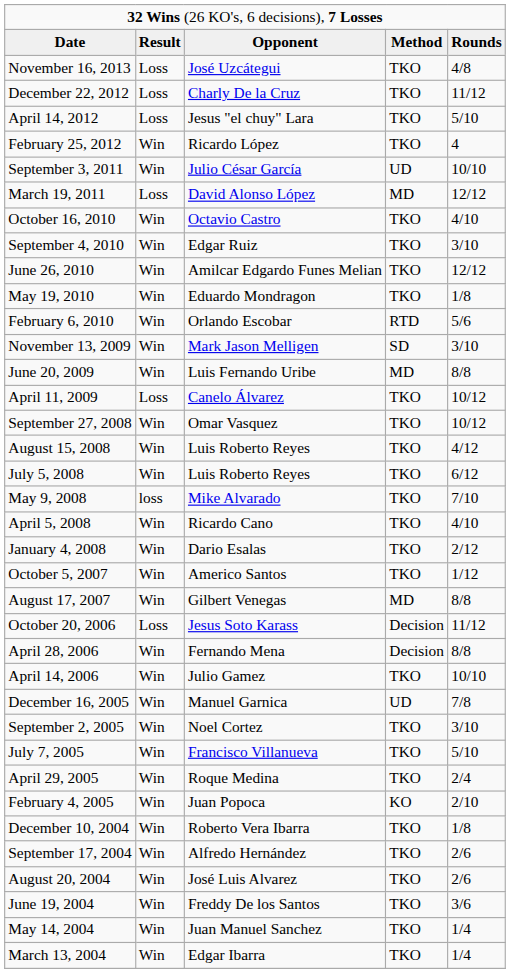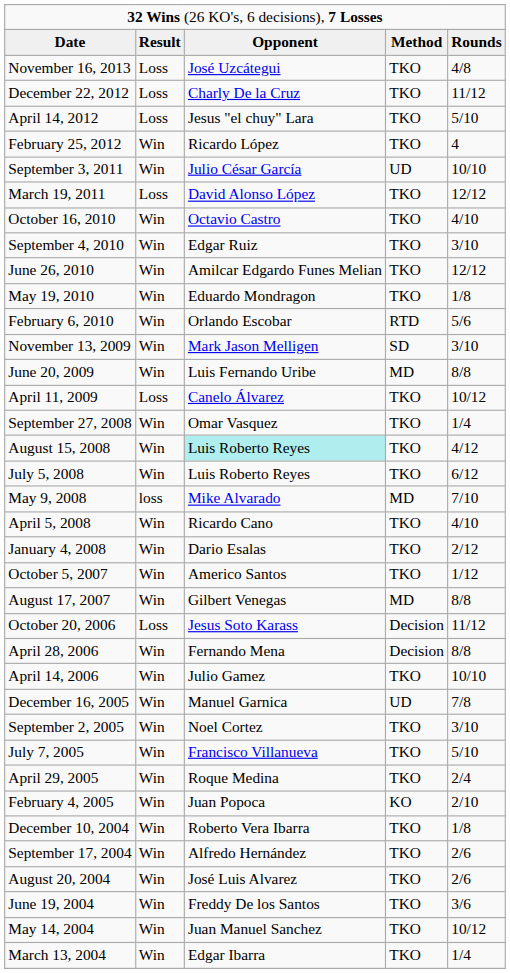 <table class="wikitable" style="margin:0.5em auto; font-size:85%">
 <tr>
 <td style="text-align: center" colspan=8><strong>32 Wins</strong> (26 KO's, 6 decisions), <strong>7 Losses</strong></td>
 </tr>
 <tr>
 <td align="center" style="border-style: none none solid solid; background: #f0f0f0"><strong>Date</strong></td>
 <td align="center" style="border-style: none none solid solid; background: #f0f0f0"><strong>Result</strong></td>
 <td align="center" style="border-style: none none solid solid; background: #f0f0f0"><strong>Opponent</strong></td>
 <td align="center" style="border-style: none none solid solid; background: #f0f0f0"><strong>Method</strong></td>
 <td align="center" style="border-style: none none solid solid; background: #f0f0f0"><strong>Rounds</strong></td>
 </tr>
 <tr>
 <td>November 16, 2013</td>
 <td> Loss</td>
 <td> <a href='#'>José Uzcátegui</a></td>
 <td>TKO</td>
 <td>4/8</td>
 </tr>
 <tr>
 <td>December 22, 2012</td>
 <td> Loss</td>
 <td> <a href='#'>Charly De la Cruz</a></td>
 <td>TKO</td>
 <td>11/12</td>
 </tr>
 <tr>
 <td>April 14, 2012</td>
 <td> Loss</td>
 <td> Jesus "el chuy" Lara</td>
 <td>TKO</td>
 <td>5/10</td>
 </tr>
 <tr>
 <td>February 25, 2012</td>
 <td> Win</td>
 <td> Ricardo López</td>
 <td>TKO</td>
 <td>4</td>
 </tr>
 <tr>
 <td>September 3, 2011</td>
 <td> Win</td>
 <td> <a href='#'>Julio César García</a></td>
 <td>UD</td>
 <td>10/10</td>
 </tr>
 <tr>
 <td>March 19, 2011</td>
 <td> Loss</td>
 <td> <a href='#'>David Alonso López</a></td>
-<td>MD</td>
+<td>TKO</td>
 <td>12/12</td>
 </tr>
 <tr>
 <td>October 16, 2010</td>
 <td> Win</td>
 <td> <a href='#'>Octavio Castro</a></td>
 <td>TKO</td>
 <td>4/10</td>
 </tr>
 <tr>
 <td>September 4, 2010</td>
 <td> Win</td>
 <td> Edgar Ruiz</td>
 <td>TKO</td>
 <td>3/10</td>
 </tr>
 <tr>
 <td>June 26, 2010</td>
 <td> Win</td>
 <td> Amilcar Edgardo Funes Melian</td>
 <td>TKO</td>
 <td>12/12</td>
 </tr>
 <tr>
 <td>May 19, 2010</td>
 <td> Win</td>
 <td> Eduardo Mondragon</td>
 <td>TKO</td>
 <td>1/8</td>
 </tr>
 <tr>
 <td>February 6, 2010</td>
 <td> Win</td>
 <td> Orlando Escobar</td>
 <td>RTD</td>
 <td>5/6</td>
 </tr>
 <tr>
 <td>November 13, 2009</td>
 <td> Win</td>
 <td> <a href='#'>Mark Jason Melligen</a></td>
 <td>SD</td>
 <td>3/10</td>
 </tr>
 <tr>
 <td>June 20, 2009</td>
 <td> Win</td>
 <td> Luis Fernando Uribe</td>
 <td>MD</td>
 <td>8/8</td>
 </tr>
 <tr>
 <td>April 11, 2009</td>
 <td> Loss</td>
 <td> <a href='#'>Canelo Álvarez</a></td>
 <td>TKO</td>
 <td>10/12</td>
 </tr>
 <tr>
 <td>September 27, 2008</td>
 <td> Win</td>
 <td> Omar Vasquez</td>
 <td>TKO</td>
-<td>10/12</td>
+<td>1/4</td>
 </tr>
 <tr>
 <td>August 15, 2008</td>
 <td> Win</td>
-<td> Luis Roberto Reyes</td>
+<td style="background: paleturquoise;"> Luis Roberto Reyes</td>
 <td>TKO</td>
 <td>4/12</td>
 </tr>
 <tr>
 <td>July 5, 2008</td>
 <td> Win</td>
 <td> Luis Roberto Reyes</td>
 <td>TKO</td>
 <td>6/12</td>
 </tr>
 <tr>
 <td>May 9, 2008</td>
 <td> loss</td>
 <td> <a href='#'>Mike Alvarado</a></td>
-<td>TKO</td>
+<td>MD</td>
 <td>7/10</td>
 </tr>
 <tr>
 <td>April 5, 2008</td>
 <td> Win</td>
 <td> Ricardo Cano</td>
 <td>TKO</td>
 <td>4/10</td>
 </tr>
 <tr>
 <td>January 4, 2008</td>
 <td> Win</td>
 <td> Dario Esalas</td>
 <td>TKO</td>
 <td>2/12</td>
 </tr>
 <tr>
 <td>October 5, 2007</td>
 <td> Win</td>
 <td> Americo Santos</td>
 <td>TKO</td>
 <td>1/12</td>
 </tr>
 <tr>
 <td>August 17, 2007</td>
 <td> Win</td>
 <td> Gilbert Venegas</td>
 <td>MD</td>
 <td>8/8</td>
 </tr>
 <tr>
 <td>October 20, 2006</td>
 <td> Loss</td>
 <td> <a href='#'>Jesus Soto Karass</a></td>
 <td>Decision</td>
 <td>11/12</td>
 </tr>
 <tr>
 <td>April 28, 2006</td>
 <td> Win</td>
 <td> Fernando Mena</td>
 <td>Decision</td>
 <td>8/8</td>
 </tr>
 <tr>
 <td>April 14, 2006</td>
 <td> Win</td>
 <td> Julio Gamez</td>
 <td>TKO</td>
 <td>10/10</td>
 </tr>
 <tr>
 <td>December 16, 2005</td>
 <td> Win</td>
 <td> Manuel Garnica</td>
 <td>UD</td>
 <td>7/8</td>
 </tr>
 <tr>
 <td>September 2, 2005</td>
 <td> Win</td>
 <td> Noel Cortez</td>
 <td>TKO</td>
 <td>3/10</td>
 </tr>
 <tr>
 <td>July 7, 2005</td>
 <td> Win</td>
 <td> <a href='#'>Francisco Villanueva</a></td>
 <td>TKO</td>
 <td>5/10</td>
 </tr>
 <tr>
 <td>April 29, 2005</td>
 <td> Win</td>
 <td> Roque Medina</td>
 <td>TKO</td>
 <td>2/4</td>
 </tr>
 <tr>
 <td>February 4, 2005</td>
 <td> Win</td>
 <td> Juan Popoca</td>
 <td>KO</td>
 <td>2/10</td>
 </tr>
 <tr>
 <td>December 10, 2004</td>
 <td> Win</td>
 <td> Roberto Vera Ibarra</td>
 <td>TKO</td>
 <td>1/8</td>
 </tr>
 <tr>
 <td>September 17, 2004</td>
 <td> Win</td>
 <td> Alfredo Hernández</td>
 <td>TKO</td>
 <td>2/6</td>
 </tr>
 <tr>
 <td>August 20, 2004</td>
 <td> Win</td>
 <td> José Luis Alvarez</td>
 <td>TKO</td>
 <td>2/6</td>
 </tr>
 <tr>
 <td>June 19, 2004</td>
 <td> Win</td>
 <td> Freddy De los Santos</td>
 <td>TKO</td>
 <td>3/6</td>
 </tr>
 <tr>
 <td>May 14, 2004</td>
 <td> Win</td>
 <td> Juan Manuel Sanchez</td>
 <td>TKO</td>
-<td>1/4</td>
+<td>10/12</td>
 </tr>
 <tr>
 <td>March 13, 2004</td>
 <td> Win</td>
 <td> Edgar Ibarra</td>
 <td>TKO</td>
 <td>1/4</td>
 </tr>
 <tr>
 </tr>
 </table>
